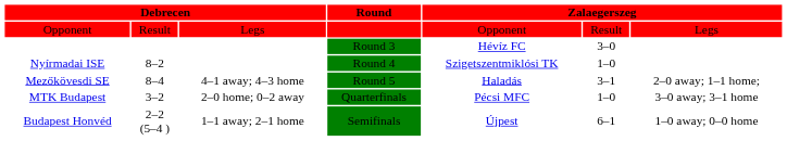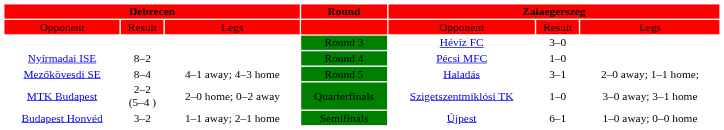 <table width="80%" style="text-align:center">
 <tr valign=top bgcolor=red>
 <th colspan=3 style="width:1*">Debrecen</th>
 <th><strong>Round</strong></th>
 <th colspan=3 style="width:1*">Zalaegerszeg</th>
 </tr>
 <tr valign=top bgcolor=red>
 <td>Opponent</td>
 <td>Result</td>
 <td>Legs</td>
 <td bgcolor=red></td>
 <td>Opponent</td>
 <td>Result</td>
 <td>Legs</td>
 </tr>
 <tr>
 <td></td>
 <td></td>
 <td></td>
 <td bgcolor=green>Round 3</td>
 <td><a href='#'>Hévíz FC</a></td>
 <td>3–0</td>
 <td></td>
 </tr>
 <tr>
 <td><a href='#'>Nyírmadai ISE</a></td>
 <td>8–2</td>
 <td></td>
 <td bgcolor=green>Round 4</td>
-<td><a href='#'>Szigetszentmiklósi TK</a></td>
+<td><a href='#'>Pécsi MFC</a></td>
 <td>1–0</td>
 <td></td>
 </tr>
 <tr>
 <td><a href='#'>Mezőkövesdi SE</a></td>
 <td>8–4</td>
 <td>4–1 away; 4–3 home</td>
 <td bgcolor=green>Round 5</td>
 <td><a href='#'>Haladás</a></td>
 <td>3–1</td>
 <td>2–0 away; 1–1 home;</td>
 </tr>
 <tr>
 <td><a href='#'>MTK Budapest</a></td>
-<td>3–2</td>
+<td>2–2<br>(5–4 )</td>
 <td>2–0 home; 0–2 away</td>
 <td bgcolor=green>Quarterfinals</td>
-<td><a href='#'>Pécsi MFC</a></td>
+<td><a href='#'>Szigetszentmiklósi TK</a></td>
 <td>1–0</td>
 <td>3–0 away; 3–1 home</td>
 </tr>
 <tr>
 <td><a href='#'>Budapest Honvéd</a></td>
-<td>2–2<br>(5–4 )</td>
+<td>3–2</td>
 <td>1–1 away; 2–1 home</td>
 <td bgcolor=green>Semifinals</td>
 <td><a href='#'>Újpest</a></td>
 <td>6–1</td>
 <td>1–0 away; 0–0 home</td>
 </tr>
 </table>
